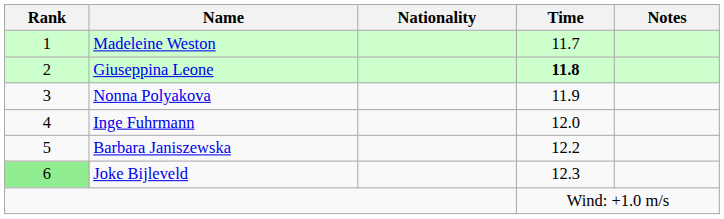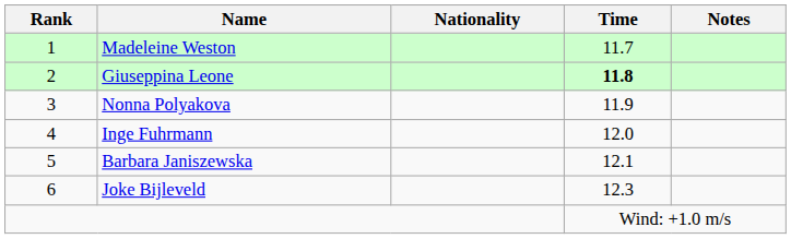 <table class="wikitable sortable" style="text-align:center;width: 55%">
 <tr>
 <th>Rank</th>
 <th>Name</th>
 <th>Nationality</th>
 <th>Time</th>
 <th>Notes</th>
 </tr>
 <tr bgcolor=ccffcc>
 <td>1</td>
 <td align=left><a href='#'>Madeleine Weston</a></td>
 <td align=left></td>
 <td>11.7</td>
 <td></td>
 </tr>
 <tr bgcolor=ccffcc>
 <td>2</td>
 <td align=left><a href='#'>Giuseppina Leone</a></td>
 <td align=left></td>
 <td><strong>11.8</strong></td>
 <td></td>
 </tr>
 <tr>
 <td>3</td>
 <td align=left><a href='#'>Nonna Polyakova</a></td>
 <td align=left></td>
 <td>11.9</td>
 <td></td>
 </tr>
 <tr>
 <td>4</td>
 <td align=left><a href='#'>Inge Fuhrmann</a></td>
 <td align=left></td>
 <td>12.0</td>
 <td></td>
 </tr>
 <tr>
 <td>5</td>
 <td align=left><a href='#'>Barbara Janiszewska</a></td>
 <td align=left></td>
-<td>12.2</td>
+<td>12.1</td>
 <td></td>
 </tr>
 <tr>
-<td style="background: lightgreen;">6</td>
+<td>6</td>
 <td align=left><a href='#'>Joke Bijleveld</a></td>
 <td align=left></td>
 <td>12.3</td>
 <td></td>
 </tr>
 <tr>
 <td colspan="3"></td>
 <td colspan="2">Wind: +1.0 m/s</td>
 </tr>
 </table>
